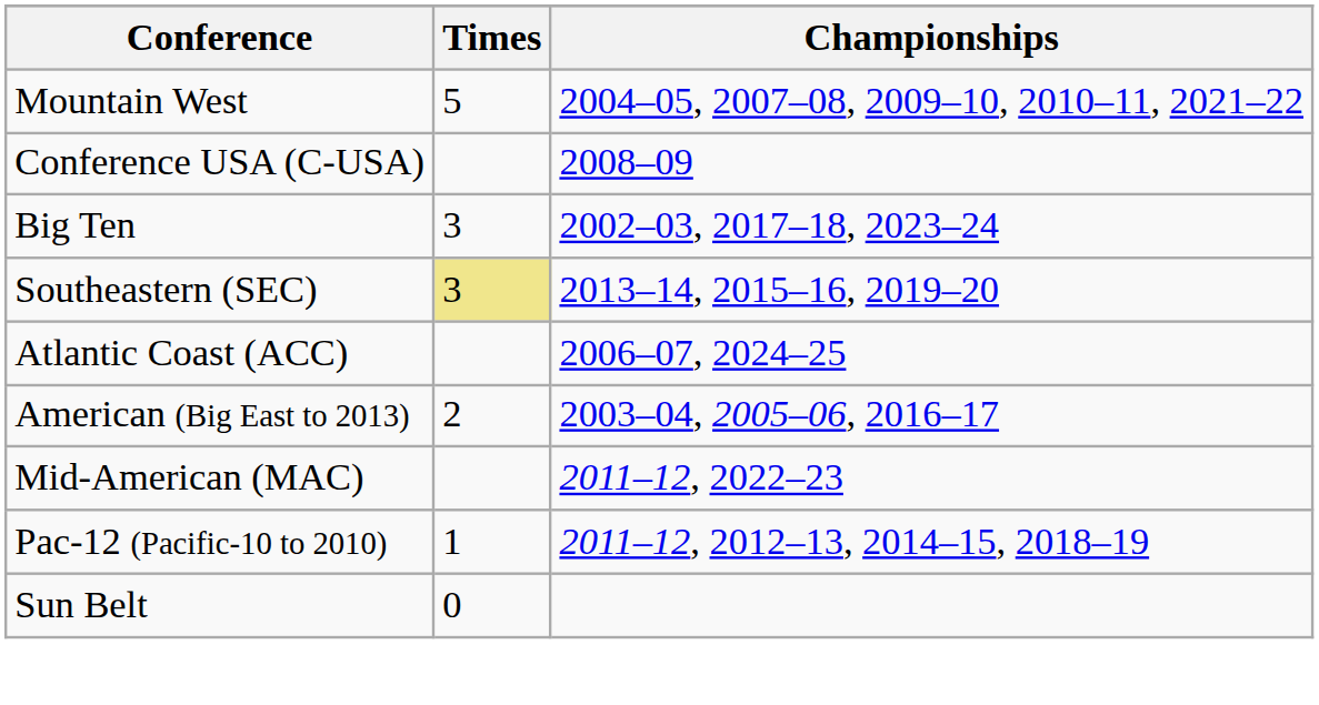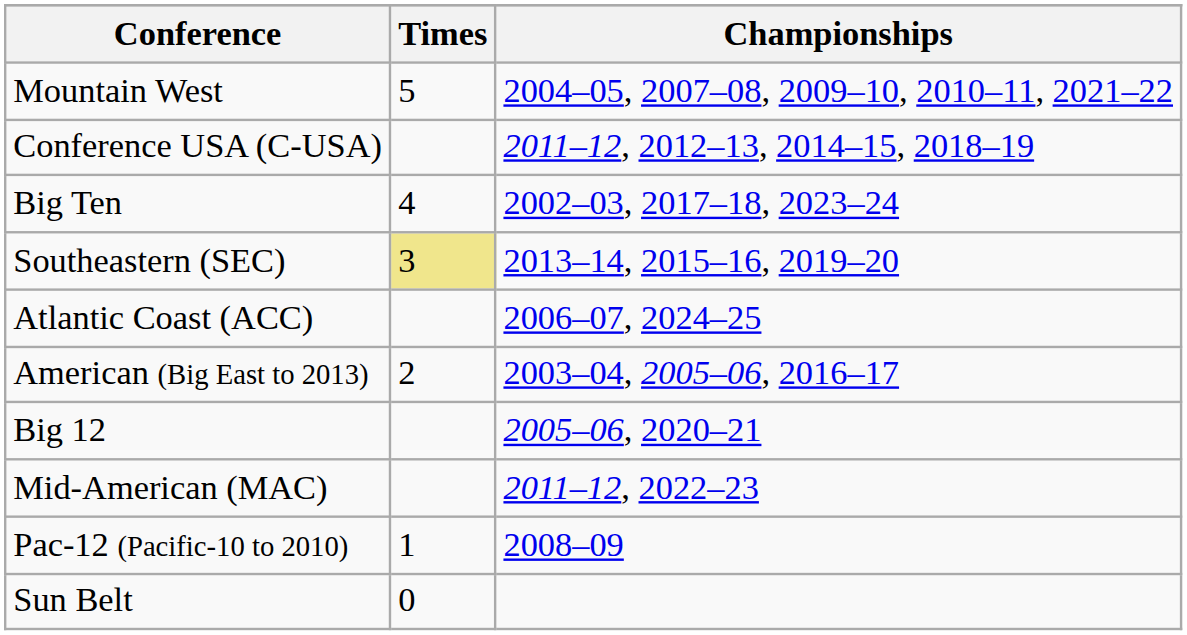 <table class="wikitable" style="font-size:90%; margin-right:1em;">
 <tr>
 </tr>
 <tr>
 <th>Conference</th>
 <th>Times</th>
 <th>Championships</th>
 </tr>
 <tr>
 <td>Mountain West</td>
 <td>5</td>
 <td><a href='#'>2004–05</a>, <a href='#'>2007–08</a>, <a href='#'>2009–10</a>, <a href='#'>2010–11</a>, <a href='#'>2021–22</a></td>
 </tr>
 <tr>
 <td>Conference USA (C-USA)</td>
 <td></td>
-<td><a href='#'>2008–09</a></td>
+<td><em><a href='#'>2011–12</a></em>, <a href='#'>2012–13</a>, <a href='#'>2014–15</a>, <a href='#'>2018–19</a></td>
 </tr>
 <tr>
 <td>Big Ten</td>
-<td>3</td>
+<td>4</td>
 <td><a href='#'>2002–03</a>, <a href='#'>2017–18</a>, <a href='#'>2023–24</a></td>
 </tr>
 <tr>
 <td>Southeastern (SEC)</td>
 <td style="background: khaki;">3</td>
 <td><a href='#'>2013–14</a>, <a href='#'>2015–16</a>, <a href='#'>2019–20</a></td>
 </tr>
 <tr>
 <td>Atlantic Coast (ACC)</td>
 <td></td>
 <td><a href='#'>2006–07</a>, <a href='#'>2024–25</a></td>
 </tr>
 <tr>
 <td>American <small>(Big East to 2013)</small></td>
 <td>2</td>
 <td><a href='#'>2003–04</a>, <em><a href='#'>2005–06</a></em>, <a href='#'>2016–17</a></td>
 </tr>
 <tr>
+<td>Big 12</td>
+<td></td>
+<td><em><a href='#'>2005–06</a></em>, <a href='#'>2020–21</a></td>
+</tr>
+<tr>
 <td>Mid-American (MAC)</td>
 <td></td>
 <td><em><a href='#'>2011–12</a></em>, <a href='#'>2022–23</a></td>
 </tr>
 <tr>
 <td>Pac-12 <small>(Pacific-10 to 2010)</small></td>
 <td>1</td>
-<td><em><a href='#'>2011–12</a></em>, <a href='#'>2012–13</a>, <a href='#'>2014–15</a>, <a href='#'>2018–19</a></td>
+<td><a href='#'>2008–09</a></td>
 </tr>
 <tr>
 <td>Sun Belt</td>
 <td>0</td>
 <td></td>
 </tr>
 </table>
